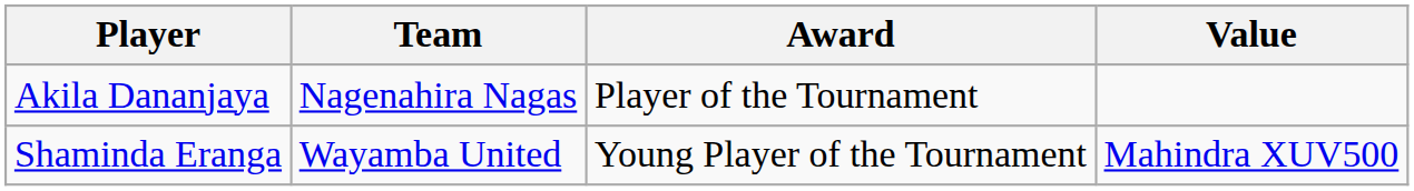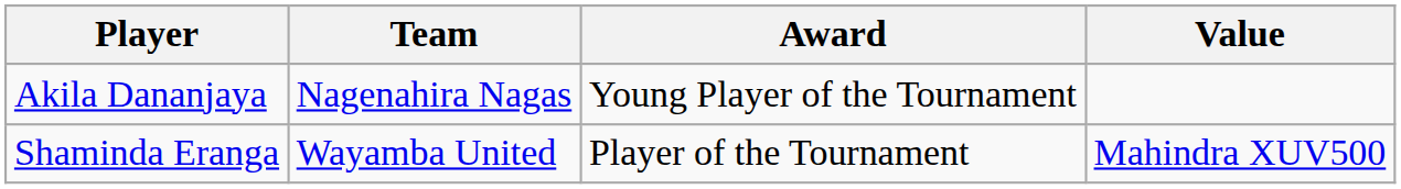 <table class="wikitable">
 <tr>
 <th>Player</th>
 <th>Team</th>
 <th>Award</th>
 <th>Value</th>
 </tr>
 <tr>
 <td><a href='#'>Akila Dananjaya</a></td>
 <td><a href='#'>Nagenahira Nagas</a></td>
-<td>Player of the Tournament</td>
+<td>Young Player of the Tournament</td>
 <td></td>
 </tr>
 <tr>
 <td><a href='#'>Shaminda Eranga</a></td>
 <td><a href='#'>Wayamba United</a></td>
-<td>Young Player of the Tournament</td>
+<td>Player of the Tournament</td>
 <td><a href='#'>Mahindra XUV500</a></td>
 </tr>
 </table>
